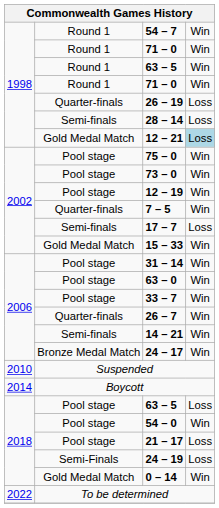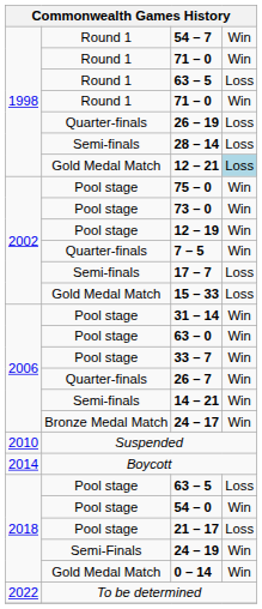 <table class="wikitable" style="text-align: center;font-size:95%;">
 <tr>
 <th colspan=4>Commonwealth Games History</th>
 </tr>
 <tr>
 <td rowspan=7><a href='#'>1998</a></td>
 <td>Round 1</td>
 <td align="left"> <strong>54 – 7</strong> </td>
 <td>Win</td>
 </tr>
 <tr>
 <td>Round 1</td>
 <td align="left"> <strong>71 – 0</strong> </td>
 <td>Win</td>
 </tr>
 <tr>
 <td>Round 1</td>
 <td align="left"> <strong>63 – 5</strong> </td>
-<td>Win</td>
+<td>Loss</td>
 </tr>
 <tr>
 <td>Round 1</td>
 <td align="left"> <strong>71 – 0</strong> </td>
 <td>Win</td>
 </tr>
 <tr>
 <td>Quarter-finals</td>
 <td align="left"> <strong>26 – 19</strong> </td>
 <td>Loss</td>
 </tr>
 <tr>
 <td>Semi-finals</td>
 <td align="left"> <strong>28 – 14</strong> </td>
 <td>Loss</td>
 </tr>
 <tr>
 <td>Gold Medal Match</td>
 <td align="left"> <strong>12 – 21</strong> </td>
 <td style="background: lightblue;">Loss</td>
 </tr>
 <tr>
 <td rowspan=6><a href='#'>2002</a></td>
 <td>Pool stage</td>
 <td align="left"> <strong>75 – 0</strong> </td>
 <td>Win</td>
 </tr>
 <tr>
 <td>Pool stage</td>
 <td align="left"> <strong>73 – 0</strong> </td>
 <td>Win</td>
 </tr>
 <tr>
 <td>Pool stage</td>
 <td align="left"> <strong>12 – 19</strong> </td>
 <td>Win</td>
 </tr>
 <tr>
 <td>Quarter-finals</td>
 <td align="left"> <strong>7 – 5</strong> </td>
 <td>Win</td>
 </tr>
 <tr>
 <td>Semi-finals</td>
 <td align="left"> <strong>17 – 7</strong> </td>
 <td>Loss</td>
 </tr>
 <tr>
 <td>Gold Medal Match</td>
 <td align="left"> <strong>15 – 33</strong> </td>
-<td>Win</td>
+<td>Loss</td>
 </tr>
 <tr>
 <td rowspan=6><a href='#'>2006</a></td>
 <td>Pool stage</td>
 <td align="left"> <strong>31 – 14</strong> </td>
 <td>Win</td>
 </tr>
 <tr>
 <td>Pool stage</td>
 <td align="left"> <strong>63 – 0</strong> </td>
 <td>Win</td>
 </tr>
 <tr>
 <td>Pool stage</td>
 <td align="left"> <strong>33 – 7</strong> </td>
 <td>Win</td>
 </tr>
 <tr>
 <td>Quarter-finals</td>
 <td align="left"> <strong>26 – 7</strong> </td>
 <td>Win</td>
 </tr>
 <tr>
 <td>Semi-finals</td>
 <td align="left"> <strong>14 – 21</strong> </td>
 <td>Win</td>
 </tr>
 <tr>
 <td>Bronze Medal Match</td>
 <td align="left"> <strong>24 – 17</strong> </td>
 <td>Win</td>
 </tr>
 <tr>
 <td><a href='#'>2010</a></td>
 <td colspan="3"><em>Suspended</em></td>
 </tr>
 <tr>
 <td><a href='#'>2014</a></td>
 <td colspan="3"><em>Boycott</em></td>
 </tr>
 <tr>
 <td rowspan=5><a href='#'>2018</a></td>
 <td>Pool stage</td>
 <td align="left"> <strong>63 – 5</strong> </td>
 <td>Loss</td>
 </tr>
 <tr>
 <td>Pool stage</td>
 <td align="left"> <strong>54 – 0</strong> </td>
 <td>Win</td>
 </tr>
 <tr>
 <td>Pool stage</td>
 <td align="left"> <strong>21 – 17</strong> </td>
 <td>Loss</td>
 </tr>
 <tr>
 <td>Semi-Finals</td>
 <td align="left"> <strong>24 – 19</strong> </td>
-<td>Loss</td>
+<td>Win</td>
 </tr>
 <tr>
 <td>Gold Medal Match</td>
 <td align="left"> <strong>0 – 14</strong> </td>
 <td>Win</td>
 </tr>
 <tr>
 <td><a href='#'>2022</a></td>
 <td colspan="3"><em>To be determined</em></td>
 </tr>
 <tr>
 </tr>
 </table>
